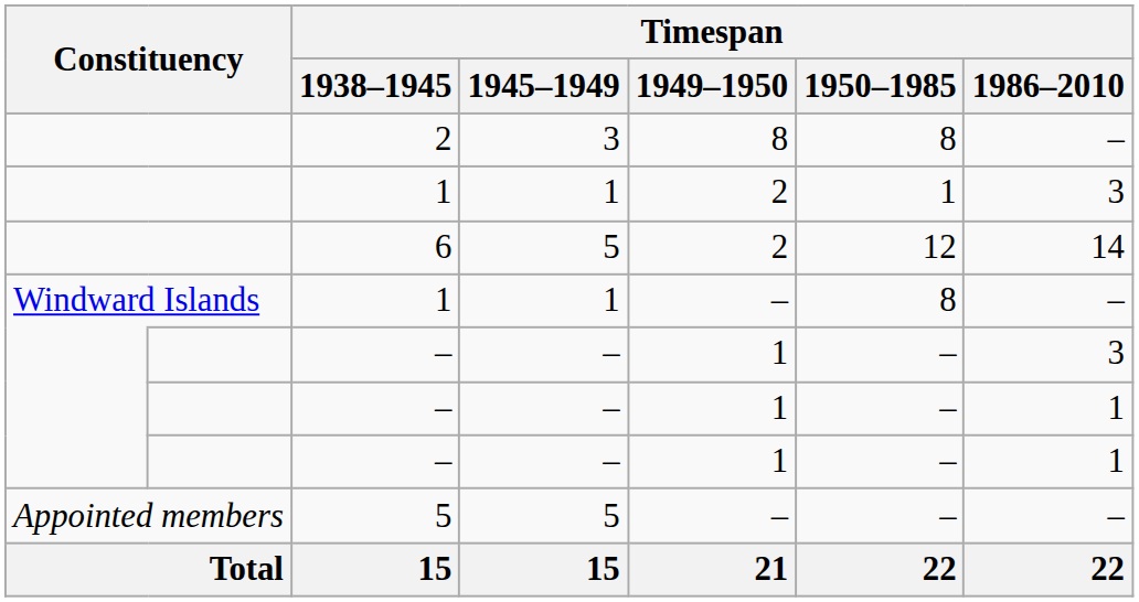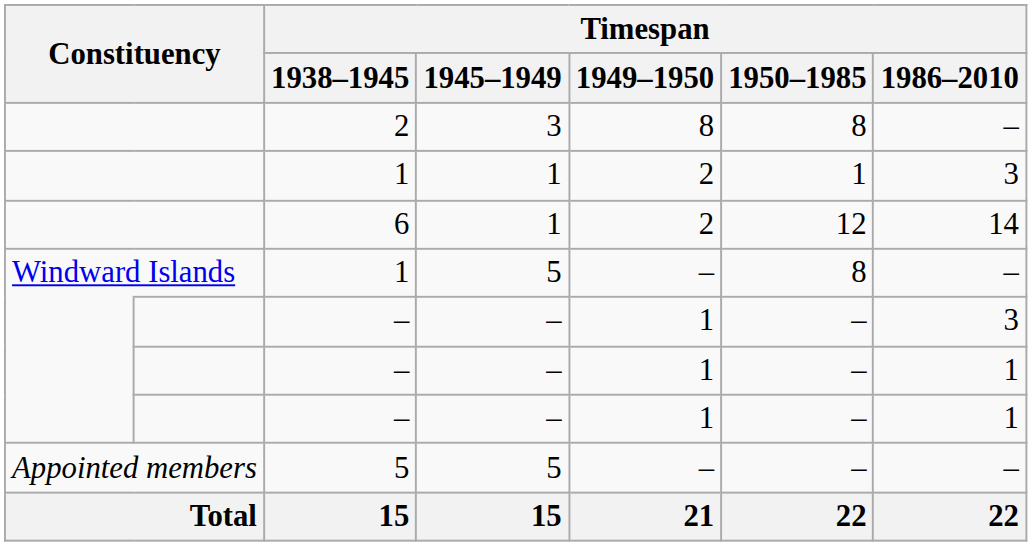 <table class="wikitable">
 <tr>
 <th colspan="2" rowspan="2">Constituency</th>
 <th colspan="5">Timespan</th>
 </tr>
 <tr>
 <th>1938–1945</th>
 <th>1945–1949</th>
 <th>1949–1950</th>
 <th>1950–1985</th>
 <th>1986–2010</th>
 </tr>
 <tr>
 <td colspan="2"></td>
 <td style="text-align:right">2</td>
 <td style="text-align:right">3</td>
 <td style="text-align:right">8</td>
 <td style="text-align:right">8</td>
 <td style="text-align:right">–</td>
 </tr>
 <tr>
 <td colspan="2"></td>
 <td style="text-align:right">1</td>
 <td style="text-align:right">1</td>
 <td style="text-align:right">2</td>
 <td style="text-align:right">1</td>
 <td style="text-align:right">3</td>
 </tr>
 <tr>
 <td colspan="2"></td>
 <td style="text-align:right">6</td>
-<td style="text-align:right">5</td>
+<td style="text-align:right">1</td>
 <td style="text-align:right">2</td>
 <td style="text-align:right">12</td>
 <td style="text-align:right">14</td>
 </tr>
 <tr>
 <td scope="rowgroup" colspan="2"><a href='#'>Windward Islands</a></td>
 <td style="text-align:right">1</td>
-<td style="text-align:right">1</td>
+<td style="text-align:right">5</td>
 <td style="text-align:right">–</td>
 <td style="text-align:right">8</td>
 <td style="text-align:right">–</td>
 </tr>
 <tr>
 <td rowspan="3" style="border-top:hidden"></td>
 <td></td>
 <td style="text-align:right">–</td>
 <td style="text-align:right">–</td>
 <td style="text-align:right">1</td>
 <td style="text-align:right">–</td>
 <td style="text-align:right">3</td>
 </tr>
 <tr>
 <td></td>
 <td style="text-align:right">–</td>
 <td style="text-align:right">–</td>
 <td style="text-align:right">1</td>
 <td style="text-align:right">–</td>
 <td style="text-align:right">1</td>
 </tr>
 <tr>
 <td></td>
 <td style="text-align:right">–</td>
 <td style="text-align:right">–</td>
 <td style="text-align:right">1</td>
 <td style="text-align:right">–</td>
 <td style="text-align:right">1</td>
 </tr>
 <tr>
 <td colspan="2"><em>Appointed members</em></td>
 <td style="text-align:right">5</td>
 <td style="text-align:right">5</td>
 <td style="text-align:right">–</td>
 <td style="text-align:right">–</td>
 <td style="text-align:right">–</td>
 </tr>
 <tr>
 <th colspan="2" style="text-align:right"><strong>Total</strong></th>
 <th style="text-align:right">15</th>
 <th style="text-align:right">15</th>
 <th style="text-align:right">21</th>
 <th style="text-align:right">22</th>
 <th style="text-align:right">22</th>
 </tr>
 </table>
